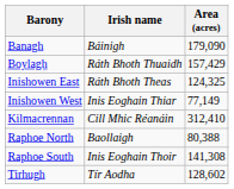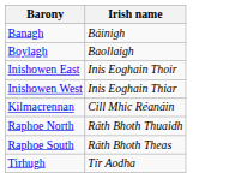 <table class="wikitable sortable collapsible nowrap" style="font-size: 100%;">
 <tr>
 <th>Barony</th>
 <th>Irish name</th>
-<th>Area<br><small>(acres)</small></th>
 </tr>
 <tr>
 <td><a href='#'>Banagh</a></td>
 <td><em>Báinigh</em></td>
-<td>179,090</td>
 </tr>
 <tr>
 <td><a href='#'>Boylagh</a></td>
-<td><em>Ráth Bhoth Thuaidh</em></td>
-<td>157,429</td>
+<td><em>Baollaigh</em></td>
 </tr>
 <tr>
 <td><a href='#'>Inishowen East</a></td>
-<td><em>Ráth Bhoth Theas</em></td>
-<td>124,325</td>
+<td><em>Inis Eoghain Thoir</em></td>
 </tr>
 <tr>
 <td><a href='#'>Inishowen West</a></td>
 <td><em>Inis Eoghain Thiar</em></td>
-<td>77,149</td>
 </tr>
 <tr>
 <td><a href='#'>Kilmacrennan</a></td>
 <td><em>Cill Mhic Réanáin</em></td>
-<td>312,410</td>
 </tr>
 <tr>
 <td><a href='#'>Raphoe North</a></td>
-<td><em>Baollaigh</em></td>
-<td>80,388</td>
+<td><em>Ráth Bhoth Thuaidh</em></td>
 </tr>
 <tr>
 <td><a href='#'>Raphoe South</a></td>
-<td><em>Inis Eoghain Thoir</em></td>
-<td>141,308</td>
+<td><em>Ráth Bhoth Theas</em></td>
 </tr>
 <tr>
 <td><a href='#'>Tirhugh</a></td>
 <td><em>Tír Aodha</em></td>
-<td>128,602</td>
 </tr>
 </table>
